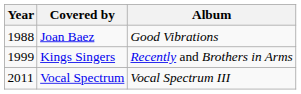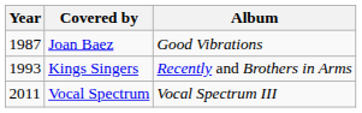 <table class="wikitable">
 <tr>
 <th>Year</th>
 <th>Covered by</th>
 <th>Album</th>
 </tr>
 <tr>
-<td>1988</td>
+<td>1987</td>
 <td><a href='#'>Joan Baez</a></td>
 <td><em>Good Vibrations</em></td>
 </tr>
 <tr>
-<td>1999</td>
+<td>1993</td>
 <td><a href='#'>Kings Singers</a></td>
 <td><em><a href='#'>Recently</a></em> and <em>Brothers in Arms</em></td>
 </tr>
 <tr>
 <td>2011</td>
 <td><a href='#'>Vocal Spectrum</a></td>
 <td><em>Vocal Spectrum III</em></td>
 </tr>
 </table>
